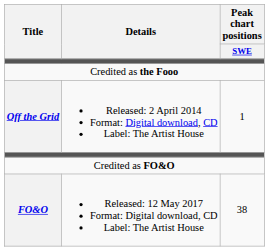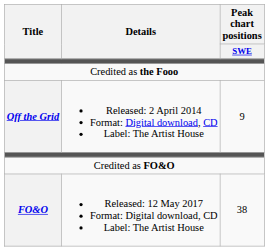 <table class="wikitable plainrowheaders" style="text-align:center;">
 <tr>
 <th scope="col" rowspan="2">Title</th>
 <th scope="col" rowspan="2">Details</th>
 <th scope="col">Peak chart positions</th>
 </tr>
 <tr>
 <th scope="col" style="width:3em;font-size:85%;"><a href='#'>SWE</a><br></th>
 </tr>
 <tr>
 <td colspan="3" style="background:#555;"></td>
 </tr>
 <tr>
 <td colspan=3>Credited as <strong>the Fooo</strong></td>
 </tr>
 <tr>
 <th scope="row"><em><a href='#'>Off the Grid</a></em></th>
 <td><br><ul><li>Released: 2 April 2014</li><li>Format: <a href='#'>Digital download</a>, <a href='#'>CD</a></li><li>Label: The Artist House</li></ul></td>
-<td>1</td>
+<td>9</td>
 </tr>
 <tr>
 <td colspan="3" style="background:#555;"></td>
 </tr>
 <tr>
 <td colspan=3>Credited as <strong>FO&O</strong></td>
 </tr>
 <tr>
 <th scope="row"><em><a href='#'>FO&O</a></em></th>
 <td><br><ul><li>Released: 12 May 2017</li><li>Format: Digital download, CD</li><li>Label: The Artist House</li></ul></td>
 <td>38</td>
 </tr>
 </table>
